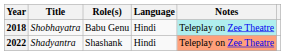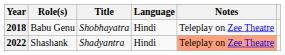 <table class="wikitable plainrowheaders sortable">
 <tr>
 <th scope="col">Year</th>
+<th scope="col">Role(s)</th>
 <th scope="col">Title</th>
-<th scope="col">Role(s)</th>
 <th scope="col" class="unsortable">Language</th>
 <th scope="col" class="unsortable">Notes</th>
 <th scope="col" class="unsortable"></th>
 </tr>
 <tr>
 <th scope="row">2018</th>
+<td>Babu Genu</td>
 <td><em>Shobhayatra</em></td>
-<td>Babu Genu</td>
 <td>Hindi</td>
-<td style="background: paleturquoise;">Teleplay on <a href='#'>Zee Theatre</a></td>
+<td>Teleplay on <a href='#'>Zee Theatre</a></td>
 <td></td>
 </tr>
 <tr>
 <th scope="row">2022</th>
+<td>Shashank</td>
 <td><em>Shadyantra</em></td>
-<td>Shashank</td>
 <td>Hindi</td>
 <td style="background: lightsalmon;">Teleplay on <a href='#'>Zee Theatre</a></td>
 <td></td>
 </tr>
 </table>
